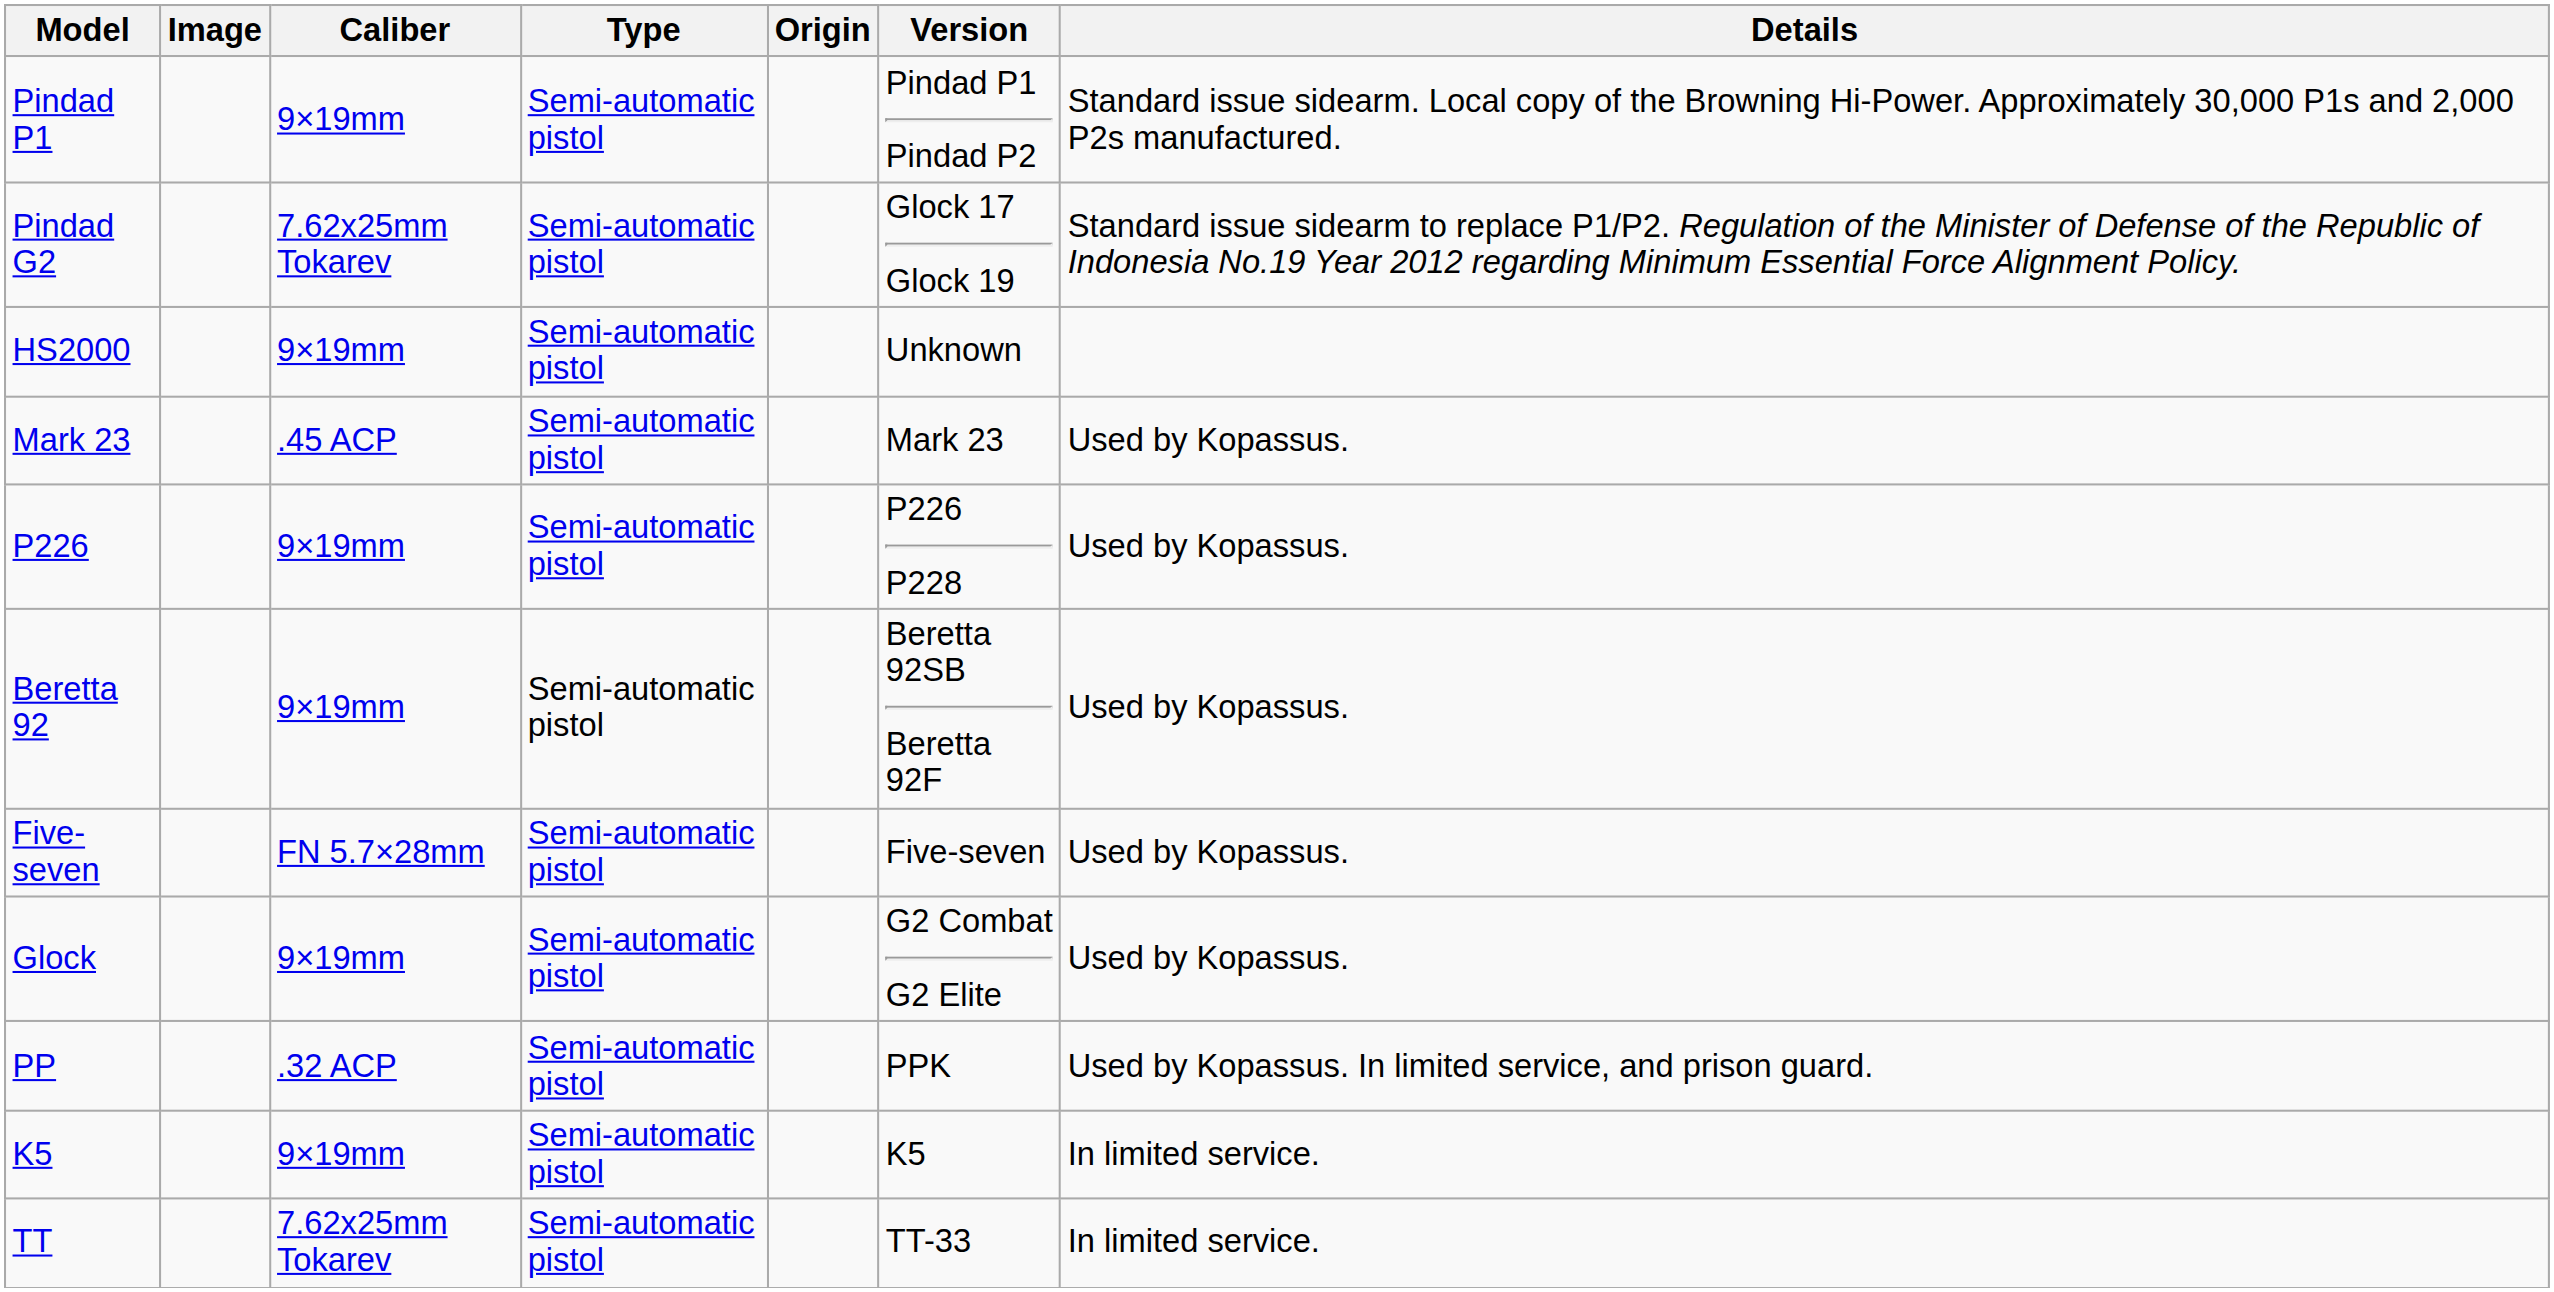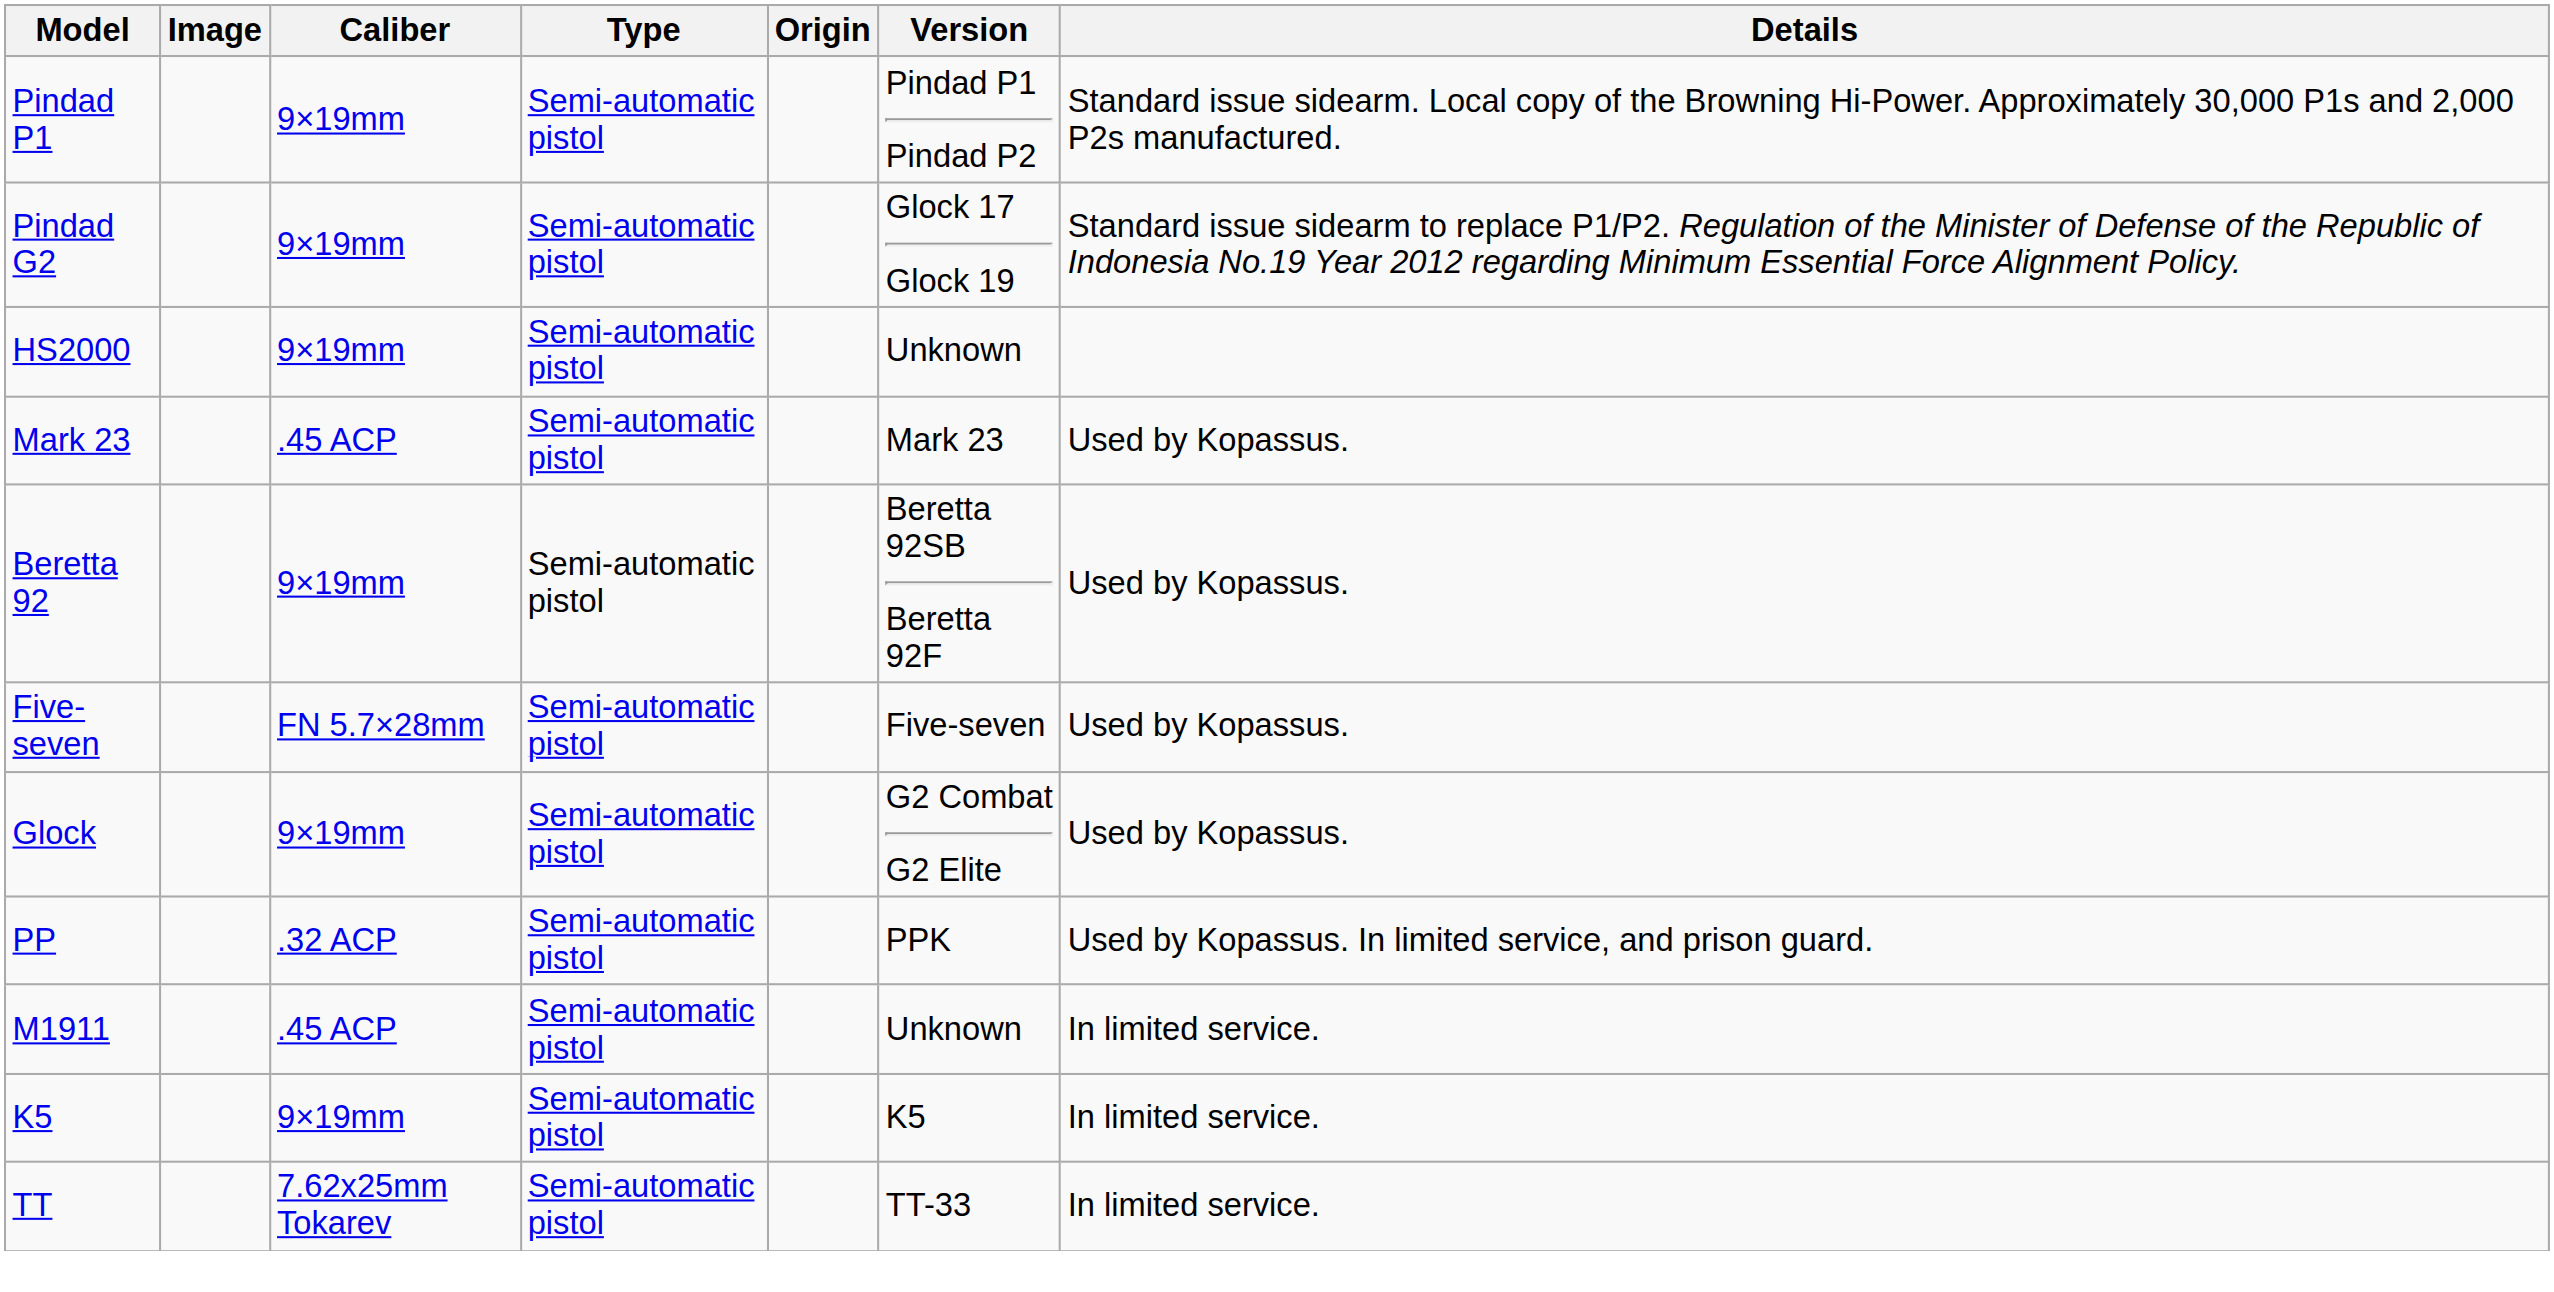 <table class="wikitable">
 <tr>
 <th>Model</th>
 <th>Image</th>
 <th>Caliber</th>
 <th>Type</th>
 <th>Origin</th>
 <th>Version</th>
 <th>Details</th>
 </tr>
 <tr>
 <td><a href='#'>Pindad P1</a></td>
 <td><br></td>
 <td><a href='#'>9×19mm</a></td>
 <td><a href='#'>Semi-automatic pistol</a></td>
 <td></td>
 <td>Pindad P1<hr>Pindad P2</td>
 <td>Standard issue sidearm. Local copy of the Browning Hi-Power. Approximately 30,000 P1s and 2,000 P2s manufactured.</td>
 </tr>
 <tr>
 <td><a href='#'>Pindad G2</a></td>
 <td></td>
-<td><a href='#'>7.62x25mm Tokarev</a></td>
+<td><a href='#'>9×19mm</a></td>
 <td><a href='#'>Semi-automatic pistol</a></td>
 <td></td>
 <td>Glock 17<hr>Glock 19</td>
 <td>Standard issue sidearm to replace P1/P2. <em>Regulation of the Minister of Defense of the Republic of Indonesia No.19 Year 2012 regarding Minimum Essential Force Alignment Policy.</em></td>
 </tr>
 <tr>
 <td><a href='#'>HS2000</a></td>
 <td></td>
 <td><a href='#'>9×19mm</a></td>
 <td><a href='#'>Semi-automatic pistol</a></td>
 <td></td>
 <td>Unknown</td>
 <td></td>
 </tr>
 <tr>
 <td><a href='#'>Mark 23</a></td>
 <td></td>
 <td><a href='#'>.45 ACP</a></td>
 <td><a href='#'>Semi-automatic pistol</a></td>
 <td></td>
 <td>Mark 23</td>
-<td>Used by Kopassus.</td>
-</tr>
-<tr>
-<td><a href='#'>P226</a></td>
-<td></td>
-<td><a href='#'>9×19mm</a></td>
-<td><a href='#'>Semi-automatic pistol</a></td>
-<td></td>
-<td>P226<hr>P228</td>
 <td>Used by Kopassus.</td>
 </tr>
 <tr>
 <td><a href='#'>Beretta 92</a></td>
 <td></td>
 <td><a href='#'>9×19mm</a></td>
 <td>Semi-automatic pistol</td>
 <td></td>
 <td>Beretta 92SB<hr>Beretta 92F</td>
 <td>Used by Kopassus.</td>
 </tr>
 <tr>
 <td><a href='#'>Five-seven</a></td>
 <td></td>
 <td><a href='#'>FN 5.7×28mm</a></td>
 <td><a href='#'>Semi-automatic pistol</a></td>
 <td></td>
 <td>Five-seven</td>
 <td>Used by Kopassus.</td>
 </tr>
 <tr>
 <td><a href='#'>Glock</a></td>
 <td></td>
 <td><a href='#'>9×19mm</a></td>
 <td><a href='#'>Semi-automatic pistol</a></td>
 <td></td>
 <td>G2 Combat<hr>G2 Elite</td>
 <td>Used by Kopassus.</td>
 </tr>
 <tr>
 <td><a href='#'>PP</a></td>
 <td></td>
 <td><a href='#'>.32 ACP</a></td>
 <td><a href='#'>Semi-automatic pistol</a></td>
 <td></td>
 <td>PPK</td>
 <td>Used by Kopassus. In limited service, and prison guard.</td>
 </tr>
 <tr>
+<td><a href='#'>M1911</a></td>
+<td></td>
+<td><a href='#'>.45 ACP</a></td>
+<td><a href='#'>Semi-automatic pistol</a></td>
+<td></td>
+<td>Unknown</td>
+<td>In limited service.</td>
+</tr>
+<tr>
 <td><a href='#'>K5</a></td>
 <td></td>
 <td><a href='#'>9×19mm</a></td>
 <td><a href='#'>Semi-automatic pistol</a></td>
 <td></td>
 <td>K5</td>
 <td>In limited service.</td>
 </tr>
 <tr>
 <td><a href='#'>TT</a></td>
 <td></td>
 <td><a href='#'>7.62x25mm Tokarev</a></td>
 <td><a href='#'>Semi-automatic pistol</a></td>
 <td></td>
 <td>TT-33</td>
 <td>In limited service.</td>
 </tr>
 <tr>
 </tr>
 </table>
